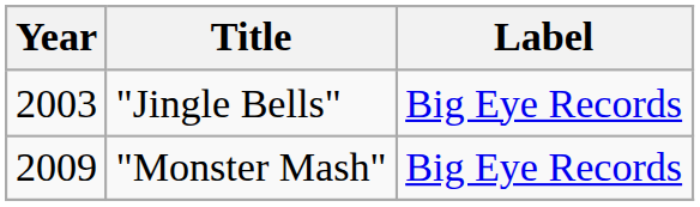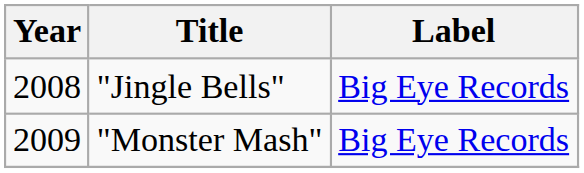 <table class="wikitable">
 <tr>
 <th>Year</th>
 <th>Title</th>
 <th>Label</th>
 </tr>
 <tr>
-<td>2003</td>
+<td>2008</td>
 <td>"Jingle Bells"</td>
 <td><a href='#'>Big Eye Records</a></td>
 </tr>
 <tr>
 <td>2009</td>
 <td>"Monster Mash"</td>
 <td><a href='#'>Big Eye Records</a></td>
 </tr>
 <tr>
 </tr>
 </table>
